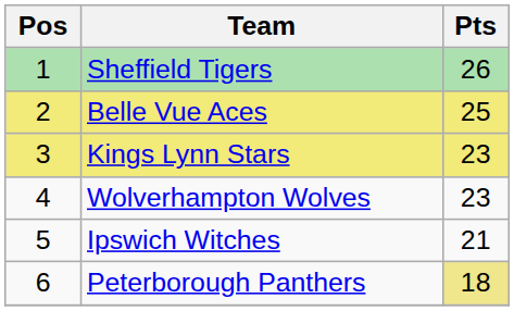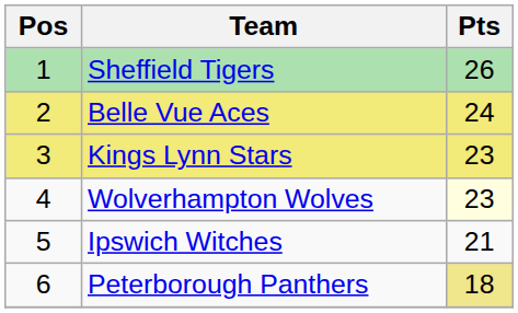 <table class=wikitable width="300">
 <tr>
 <th>Pos</th>
 <th>Team</th>
 <th>Pts</th>
 </tr>
 <tr style="background:#ACE1AF;">
 <td align="center">1</td>
 <td><a href='#'>Sheffield Tigers</a></td>
 <td align="center">26</td>
 </tr>
 <tr style="background:#f2ea79;">
 <td align="center">2</td>
 <td><a href='#'>Belle Vue Aces</a></td>
-<td align="center">25</td>
+<td align="center">24</td>
 </tr>
 <tr style="background:#f2ea79;">
 <td align="center">3</td>
 <td><a href='#'>Kings Lynn Stars</a></td>
 <td align="center">23</td>
 </tr>
 <tr>
 <td align="center">4</td>
 <td><a href='#'>Wolverhampton Wolves</a></td>
-<td align="center">23</td>
+<td align="center" style="background: lightyellow;">23</td>
 </tr>
 <tr>
 <td align="center">5</td>
 <td><a href='#'>Ipswich Witches</a></td>
 <td align="center">21</td>
 </tr>
 <tr>
 <td align="center">6</td>
 <td><a href='#'>Peterborough Panthers</a></td>
 <td align="center" style="background: khaki;">18</td>
 </tr>
 <tr>
 </tr>
 </table>
